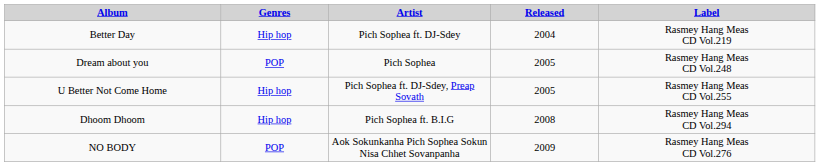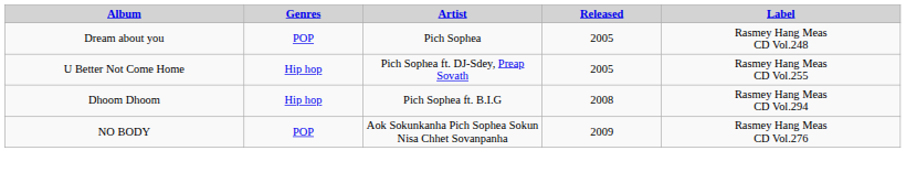 <table class="wikitable">
 <tr>
 <th style="background-color:#D3D3D3" width=20%><a href='#'>Album</a></th>
 <th style="background-color:#D3D3D3" width=10%><a href='#'>Genres</a></th>
 <th style="background-color:#D3D3D3" width=15%><a href='#'>Artist</a></th>
 <th style="background-color:#D3D3D3" width=10%><a href='#'>Released</a></th>
 <th style="background-color:#D3D3D3" width=20%><a href='#'>Label</a></th>
-</tr>
-<tr>
-<td align="center">Better Day</td>
-<td align="center"><a href='#'>Hip hop</a></td>
-<td align="center">Pich Sophea ft. DJ-Sdey</td>
-<td align="center">2004</td>
-<td align="center">Rasmey Hang Meas<br>CD Vol.219</td>
 </tr>
 <tr>
 <td align="center">Dream about you</td>
 <td align="center"><a href='#'>POP</a></td>
 <td align="center">Pich Sophea</td>
 <td align="center">2005</td>
 <td align="center">Rasmey Hang Meas<br>CD Vol.248</td>
 </tr>
 <tr>
 <td align="center">U Better Not Come Home</td>
 <td align="center"><a href='#'>Hip hop</a></td>
 <td align="center">Pich Sophea ft. DJ-Sdey, <a href='#'>Preap Sovath</a></td>
 <td align="center">2005</td>
 <td align="center">Rasmey Hang Meas<br>CD Vol.255</td>
 </tr>
 <tr>
 <td align="center">Dhoom Dhoom</td>
 <td align="center"><a href='#'>Hip hop</a></td>
 <td align="center">Pich Sophea ft. B.I.G</td>
 <td align="center">2008</td>
 <td align="center">Rasmey Hang Meas<br>CD Vol.294</td>
 </tr>
 <tr>
 <td align="center">NO BODY</td>
 <td align="center"><a href='#'>POP</a></td>
 <td align="center">Aok Sokunkanha Pich Sophea Sokun Nisa Chhet Sovanpanha</td>
 <td align="center">2009</td>
 <td align="center">Rasmey Hang Meas<br>CD Vol.276</td>
 </tr>
 </table>
